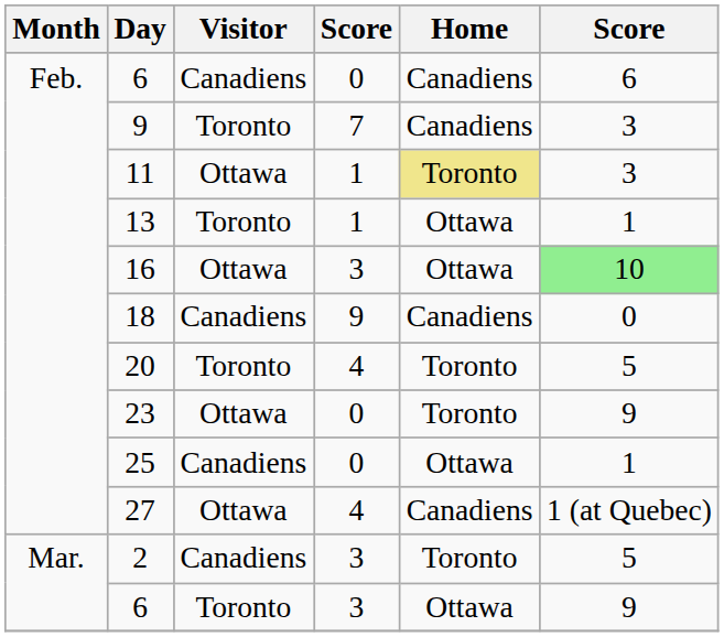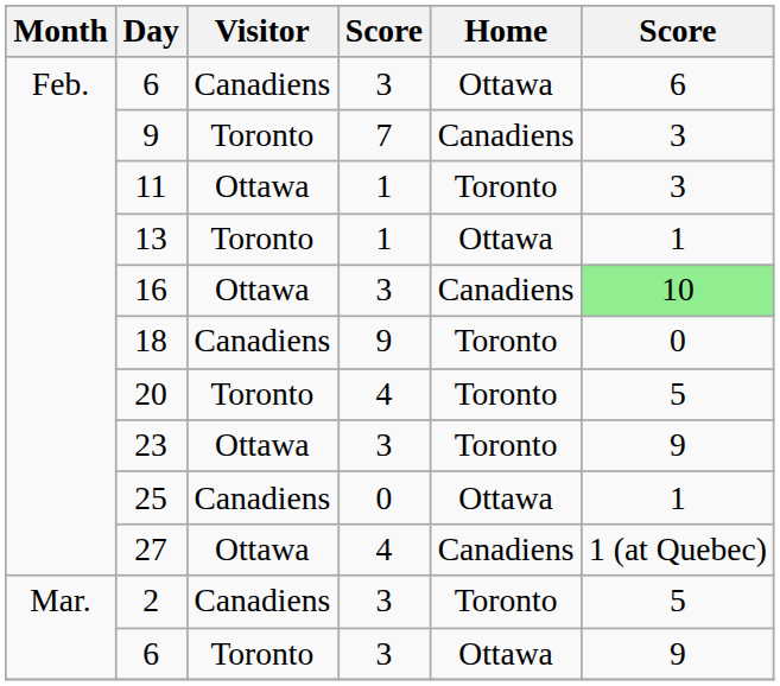 <table class="wikitable" style="text-align:center;">
 <tr>
 <th>Month</th>
 <th>Day</th>
 <th>Visitor</th>
 <th>Score</th>
 <th>Home</th>
 <th>Score</th>
 </tr>
 <tr>
 <td rowspan=10 valign=top>Feb.</td>
 <td>6</td>
 <td>Canadiens</td>
-<td>0</td>
-<td>Canadiens</td>
+<td>3</td>
+<td>Ottawa</td>
 <td>6</td>
 </tr>
 <tr>
 <td>9</td>
 <td>Toronto</td>
 <td>7</td>
 <td>Canadiens</td>
 <td>3</td>
 </tr>
 <tr>
 <td>11</td>
 <td>Ottawa</td>
 <td>1</td>
-<td style="background: khaki;">Toronto</td>
+<td>Toronto</td>
 <td>3</td>
 </tr>
 <tr>
 <td>13</td>
 <td>Toronto</td>
 <td>1</td>
 <td>Ottawa</td>
 <td>1</td>
 </tr>
 <tr>
 <td>16</td>
 <td>Ottawa</td>
 <td>3</td>
-<td>Ottawa</td>
+<td>Canadiens</td>
 <td style="background: lightgreen;">10</td>
 </tr>
 <tr>
 <td>18</td>
 <td>Canadiens</td>
 <td>9</td>
-<td>Canadiens</td>
+<td>Toronto</td>
 <td>0</td>
 </tr>
 <tr>
 <td>20</td>
 <td>Toronto</td>
 <td>4</td>
 <td>Toronto</td>
 <td>5</td>
 </tr>
 <tr>
 <td>23</td>
 <td>Ottawa</td>
-<td>0</td>
+<td>3</td>
 <td>Toronto</td>
 <td>9</td>
 </tr>
 <tr>
 <td>25</td>
 <td>Canadiens</td>
 <td>0</td>
 <td>Ottawa</td>
 <td>1</td>
 </tr>
 <tr>
 <td>27</td>
 <td>Ottawa</td>
 <td>4</td>
 <td>Canadiens</td>
 <td>1 (at Quebec)</td>
 </tr>
 <tr>
 <td rowspan=2 valign=top>Mar.</td>
 <td>2</td>
 <td>Canadiens</td>
 <td>3</td>
 <td>Toronto</td>
 <td>5</td>
 </tr>
 <tr>
 <td>6</td>
 <td>Toronto</td>
 <td>3</td>
 <td>Ottawa</td>
 <td>9</td>
 </tr>
 <tr>
 </tr>
 </table>
